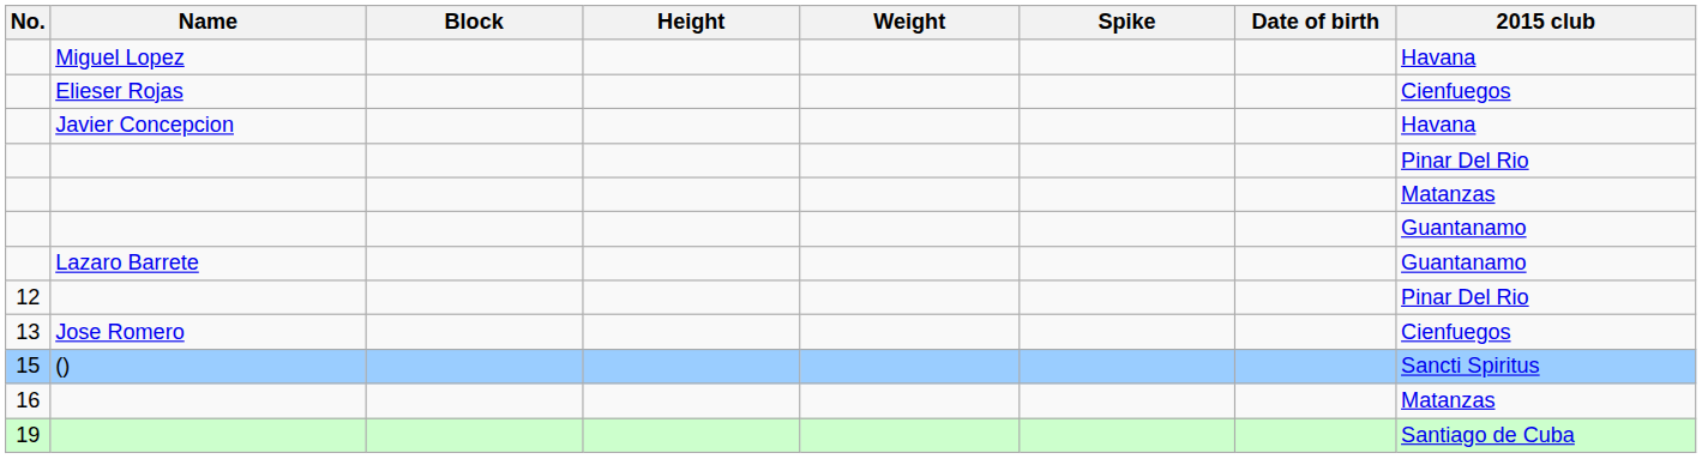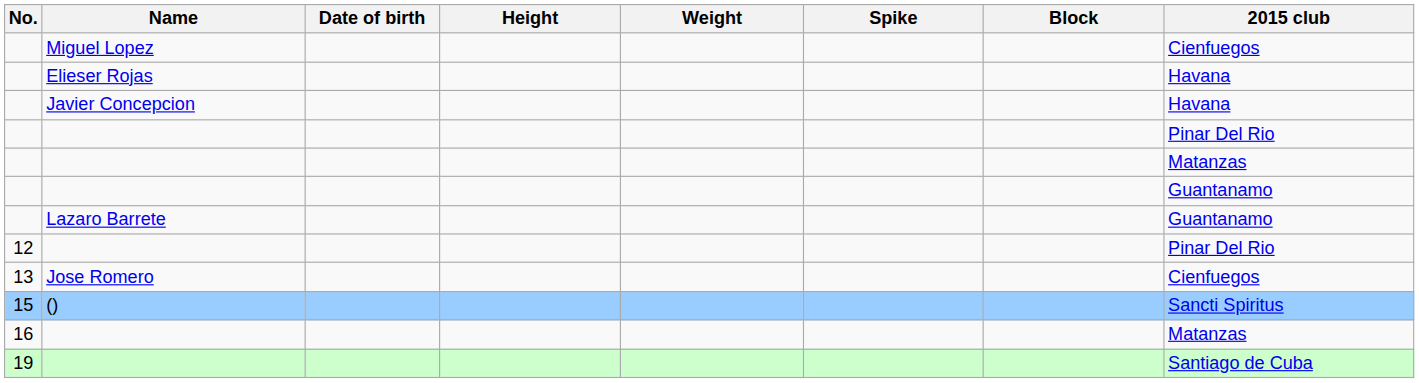 <table class="wikitable sortable" style="text-align:center;">
 <tr>
 <th>No.</th>
 <th style="width:16em">Name</th>
-<th style="width:11em">Block</th>
+<th style="width:8em">Date of birth</th>
 <th style="width:11em">Height</th>
 <th style="width:11em">Weight</th>
 <th style="width:11em">Spike</th>
-<th style="width:8em">Date of birth</th>
+<th style="width:11em">Block</th>
 <th style="width:15em">2015 club</th>
 </tr>
 <tr>
 <td></td>
 <td align=left><a href='#'>Miguel Lopez</a></td>
+<td align=right></td>
 <td></td>
 <td></td>
 <td></td>
 <td></td>
+<td align=left> <a href='#'>Cienfuegos</a></td>
+</tr>
+<tr>
+<td></td>
+<td align=left><a href='#'>Elieser Rojas</a></td>
 <td align=right></td>
+<td></td>
+<td></td>
+<td></td>
+<td></td>
 <td align=left> <a href='#'>Havana</a></td>
 </tr>
 <tr>
 <td></td>
-<td align=left><a href='#'>Elieser Rojas</a></td>
+<td align=left><a href='#'>Javier Concepcion</a></td>
+<td align=right></td>
 <td></td>
 <td></td>
 <td></td>
 <td></td>
-<td align=right></td>
-<td align=left> <a href='#'>Cienfuegos</a></td>
-</tr>
-<tr>
-<td></td>
-<td align=left><a href='#'>Javier Concepcion</a></td>
-<td></td>
-<td></td>
-<td></td>
-<td></td>
-<td align=right></td>
 <td align=left> <a href='#'>Havana</a></td>
 </tr>
 <tr>
 <td></td>
 <td align=left></td>
+<td align=right></td>
 <td></td>
 <td></td>
 <td></td>
 <td></td>
-<td align=right></td>
 <td align=left> <a href='#'>Pinar Del Rio</a></td>
 </tr>
 <tr>
 <td></td>
 <td align=left></td>
+<td align=right></td>
 <td></td>
 <td></td>
 <td></td>
 <td></td>
-<td align=right></td>
 <td align=left> <a href='#'>Matanzas</a></td>
 </tr>
 <tr>
 <td></td>
 <td align=left></td>
+<td align=right></td>
 <td></td>
 <td></td>
 <td></td>
 <td></td>
-<td align=right></td>
 <td align=left> <a href='#'>Guantanamo</a></td>
 </tr>
 <tr>
 <td></td>
 <td align=left><a href='#'>Lazaro Barrete</a></td>
+<td align=right></td>
 <td></td>
 <td></td>
 <td></td>
 <td></td>
-<td align=right></td>
 <td align=left> <a href='#'>Guantanamo</a></td>
 </tr>
 <tr>
 <td>12</td>
 <td align=left></td>
+<td align=right></td>
 <td></td>
 <td></td>
 <td></td>
 <td></td>
-<td align=right></td>
 <td align=left> <a href='#'>Pinar Del Rio</a></td>
 </tr>
 <tr>
 <td>13</td>
 <td align=left><a href='#'>Jose Romero</a></td>
+<td align=right></td>
 <td></td>
 <td></td>
 <td></td>
 <td></td>
-<td align=right></td>
 <td align=left> <a href='#'>Cienfuegos</a></td>
 </tr>
 <tr bgcolor=#9acdff>
 <td>15</td>
 <td align=left> ()</td>
+<td align=right></td>
 <td></td>
 <td></td>
 <td></td>
 <td></td>
-<td align=right></td>
 <td align=left> <a href='#'>Sancti Spiritus</a></td>
 </tr>
 <tr>
 <td>16</td>
 <td align=left></td>
+<td align=right></td>
 <td></td>
 <td></td>
 <td></td>
 <td></td>
-<td align=right></td>
 <td align=left> <a href='#'>Matanzas</a></td>
 </tr>
 <tr bgcolor=#ccffcc>
 <td>19</td>
 <td align=left></td>
+<td align=right></td>
 <td></td>
 <td></td>
 <td></td>
 <td></td>
-<td align=right></td>
 <td align=left> <a href='#'>Santiago de Cuba</a></td>
 </tr>
 </table>
